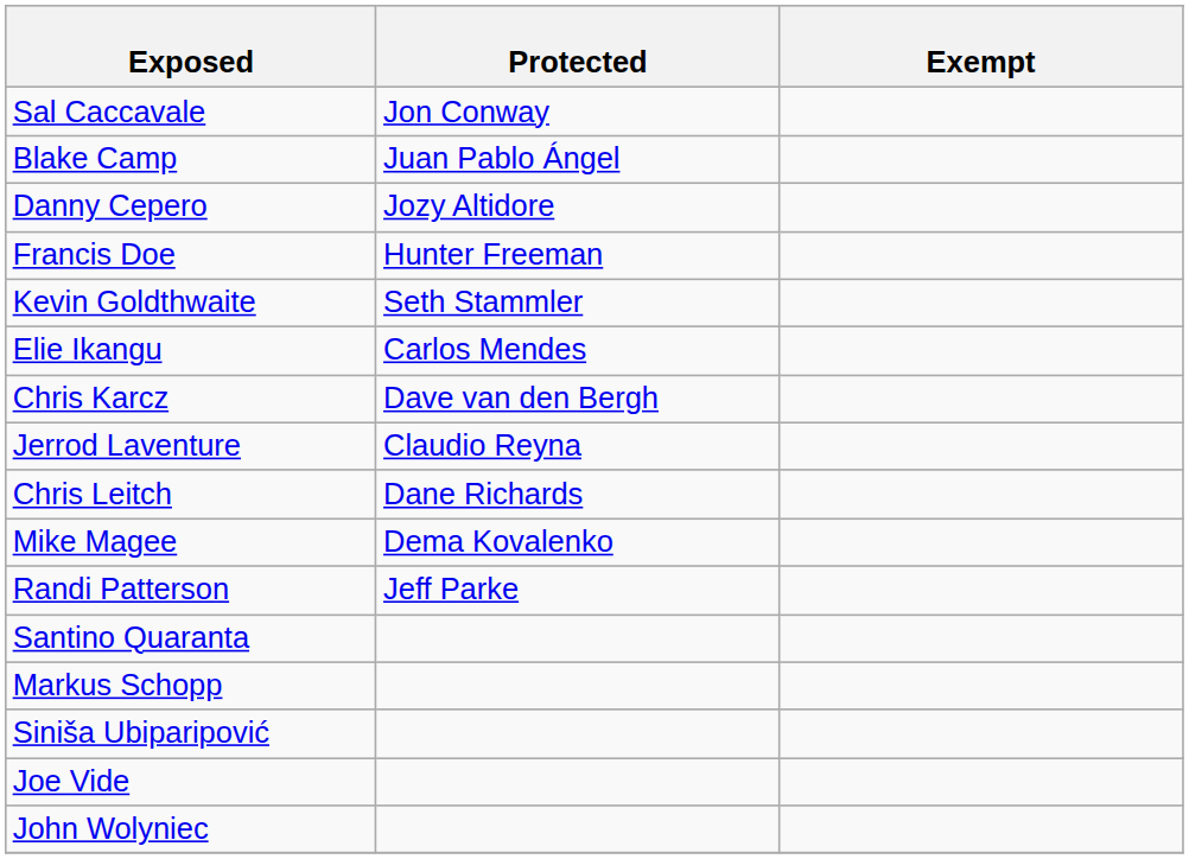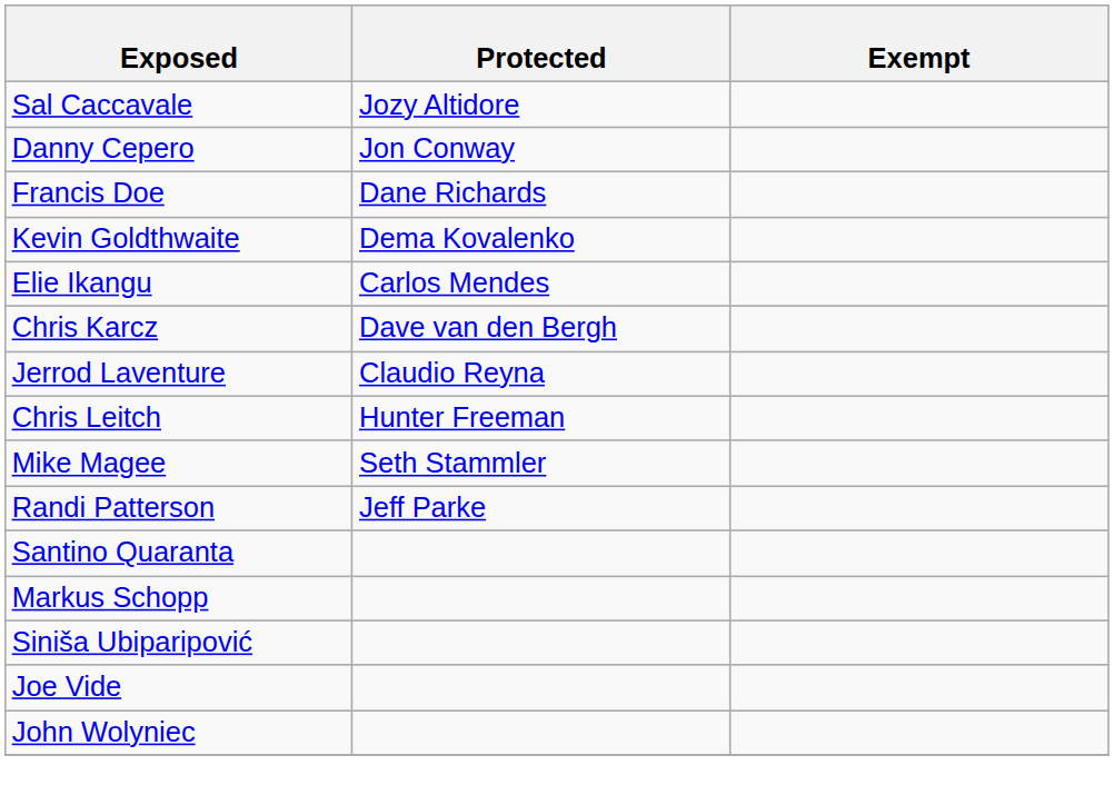 <table class="wikitable">
 <tr>
 <th style="width:23%"><br>Exposed</th>
 <th style="width:25%"><br>Protected</th>
 <th style="width:25%"><br>Exempt</th>
 </tr>
 <tr>
 <td><a href='#'>Sal Caccavale</a></td>
+<td><a href='#'>Jozy Altidore</a></td>
+<td></td>
+</tr>
+<tr>
+<td><a href='#'>Danny Cepero</a></td>
 <td><a href='#'>Jon Conway</a></td>
 <td></td>
 </tr>
 <tr>
-<td><a href='#'>Blake Camp</a></td>
-<td><a href='#'>Juan Pablo Ángel</a></td>
-<td></td>
-</tr>
-<tr>
-<td><a href='#'>Danny Cepero</a></td>
-<td><a href='#'>Jozy Altidore</a></td>
-<td></td>
-</tr>
-<tr>
 <td><a href='#'>Francis Doe</a></td>
-<td><a href='#'>Hunter Freeman</a></td>
+<td><a href='#'>Dane Richards</a></td>
 <td></td>
 </tr>
 <tr>
 <td><a href='#'>Kevin Goldthwaite</a></td>
-<td><a href='#'>Seth Stammler</a></td>
+<td><a href='#'>Dema Kovalenko</a></td>
 <td></td>
 </tr>
 <tr>
 <td><a href='#'>Elie Ikangu</a></td>
 <td><a href='#'>Carlos Mendes</a></td>
 <td></td>
 </tr>
 <tr>
 <td><a href='#'>Chris Karcz</a></td>
 <td><a href='#'>Dave van den Bergh</a></td>
 <td></td>
 </tr>
 <tr>
 <td><a href='#'>Jerrod Laventure</a></td>
 <td><a href='#'>Claudio Reyna</a></td>
 <td></td>
 </tr>
 <tr>
 <td><a href='#'>Chris Leitch</a></td>
-<td><a href='#'>Dane Richards</a></td>
+<td><a href='#'>Hunter Freeman</a></td>
 <td></td>
 </tr>
 <tr>
 <td><a href='#'>Mike Magee</a></td>
-<td><a href='#'>Dema Kovalenko</a></td>
+<td><a href='#'>Seth Stammler</a></td>
 <td></td>
 </tr>
 <tr>
 <td><a href='#'>Randi Patterson</a></td>
 <td><a href='#'>Jeff Parke</a></td>
 <td></td>
 </tr>
 <tr>
 <td><a href='#'>Santino Quaranta</a></td>
 <td></td>
 <td></td>
 </tr>
 <tr>
 <td><a href='#'>Markus Schopp</a></td>
 <td></td>
 <td></td>
 </tr>
 <tr>
 <td><a href='#'>Siniša Ubiparipović</a></td>
 <td></td>
 <td></td>
 </tr>
 <tr>
 <td><a href='#'>Joe Vide</a></td>
 <td></td>
 <td></td>
 </tr>
 <tr>
 <td><a href='#'>John Wolyniec</a></td>
 <td></td>
 <td></td>
 </tr>
 <tr>
 </tr>
 </table>
